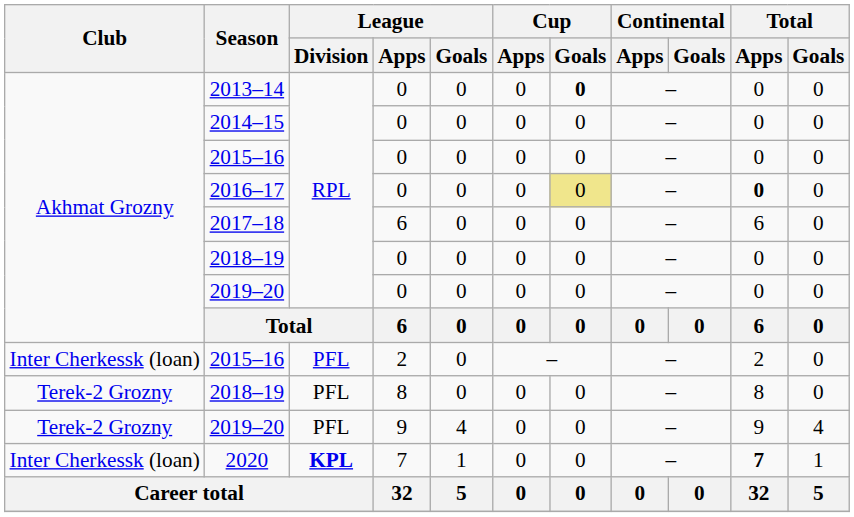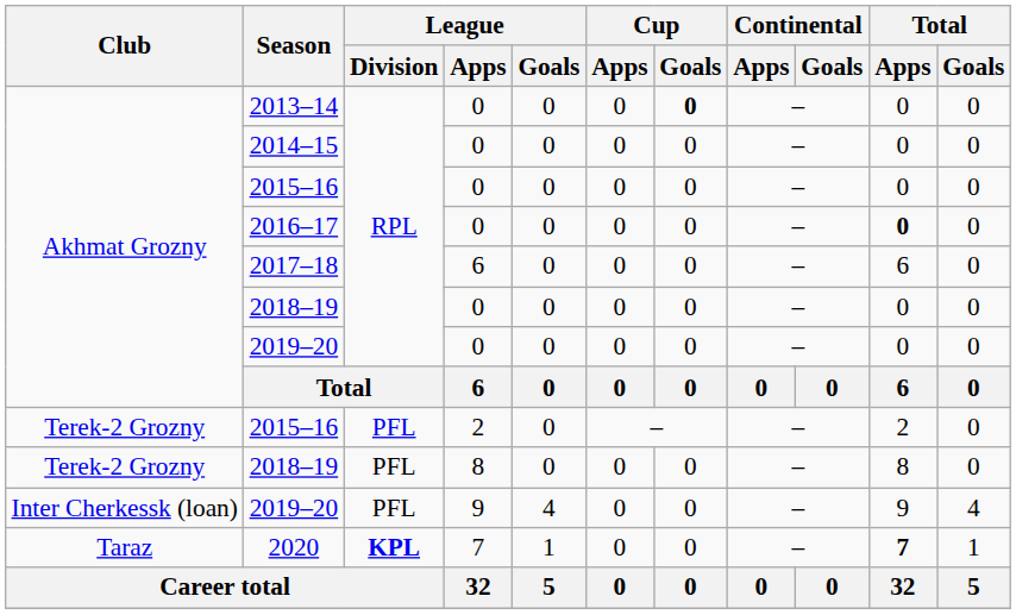 <table class="wikitable" style="text-align: center;">
 <tr>
 <th rowspan=2>Club</th>
 <th rowspan=2>Season</th>
 <th colspan=3>League</th>
 <th colspan=2>Cup</th>
 <th colspan=2>Continental</th>
 <th colspan=2>Total</th>
 </tr>
 <tr>
 <th>Division</th>
 <th>Apps</th>
 <th>Goals</th>
 <th>Apps</th>
 <th>Goals</th>
 <th>Apps</th>
 <th>Goals</th>
 <th>Apps</th>
 <th>Goals</th>
 </tr>
 <tr>
 <td rowspan=8><a href='#'>Akhmat Grozny</a></td>
 <td><a href='#'>2013–14</a></td>
 <td rowspan=7><a href='#'>RPL</a></td>
 <td>0</td>
 <td>0</td>
 <td>0</td>
 <td><strong>0</strong></td>
 <td colspan=2>–</td>
 <td>0</td>
 <td>0</td>
 </tr>
 <tr>
 <td><a href='#'>2014–15</a></td>
 <td>0</td>
 <td>0</td>
 <td>0</td>
 <td>0</td>
 <td colspan=2>–</td>
 <td>0</td>
 <td>0</td>
 </tr>
 <tr>
 <td><a href='#'>2015–16</a></td>
 <td>0</td>
 <td>0</td>
 <td>0</td>
 <td>0</td>
 <td colspan=2>–</td>
 <td>0</td>
 <td>0</td>
 </tr>
 <tr>
 <td><a href='#'>2016–17</a></td>
 <td>0</td>
 <td>0</td>
 <td>0</td>
-<td style="background: khaki;">0</td>
+<td>0</td>
 <td colspan=2>–</td>
 <td><strong>0</strong></td>
 <td>0</td>
 </tr>
 <tr>
 <td><a href='#'>2017–18</a></td>
 <td>6</td>
 <td>0</td>
 <td>0</td>
 <td>0</td>
 <td colspan=2>–</td>
 <td>6</td>
 <td>0</td>
 </tr>
 <tr>
 <td><a href='#'>2018–19</a></td>
 <td>0</td>
 <td>0</td>
 <td>0</td>
 <td>0</td>
 <td colspan=2>–</td>
 <td>0</td>
 <td>0</td>
 </tr>
 <tr>
 <td><a href='#'>2019–20</a></td>
 <td>0</td>
 <td>0</td>
 <td>0</td>
 <td>0</td>
 <td colspan=2>–</td>
 <td>0</td>
 <td>0</td>
 </tr>
 <tr>
 <th colspan=2>Total</th>
 <th>6</th>
 <th>0</th>
 <th>0</th>
 <th>0</th>
 <th>0</th>
 <th>0</th>
 <th>6</th>
 <th>0</th>
 </tr>
 <tr>
-<td><a href='#'>Inter Cherkessk</a> (loan)</td>
+<td><a href='#'>Terek-2 Grozny</a></td>
 <td><a href='#'>2015–16</a></td>
 <td><a href='#'>PFL</a></td>
 <td>2</td>
 <td>0</td>
 <td colspan=2>–</td>
 <td colspan=2>–</td>
 <td>2</td>
 <td>0</td>
 </tr>
 <tr>
 <td><a href='#'>Terek-2 Grozny</a></td>
 <td><a href='#'>2018–19</a></td>
 <td>PFL</td>
 <td>8</td>
 <td>0</td>
 <td>0</td>
 <td>0</td>
 <td colspan=2>–</td>
 <td>8</td>
 <td>0</td>
 </tr>
 <tr>
-<td><a href='#'>Terek-2 Grozny</a></td>
+<td><a href='#'>Inter Cherkessk</a> (loan)</td>
 <td><a href='#'>2019–20</a></td>
 <td>PFL</td>
 <td>9</td>
 <td>4</td>
 <td>0</td>
 <td>0</td>
 <td colspan=2>–</td>
 <td>9</td>
 <td>4</td>
 </tr>
 <tr>
-<td><a href='#'>Inter Cherkessk</a> (loan)</td>
+<td><a href='#'>Taraz</a></td>
 <td><a href='#'>2020</a></td>
 <td><strong><a href='#'>KPL</a></strong></td>
 <td>7</td>
 <td>1</td>
 <td>0</td>
 <td>0</td>
 <td colspan=2>–</td>
 <td><strong>7</strong></td>
 <td>1</td>
 </tr>
 <tr>
 <th colspan=3>Career total</th>
 <th>32</th>
 <th>5</th>
 <th>0</th>
 <th>0</th>
 <th>0</th>
 <th>0</th>
 <th>32</th>
 <th>5</th>
 </tr>
 <tr>
 </tr>
 </table>
